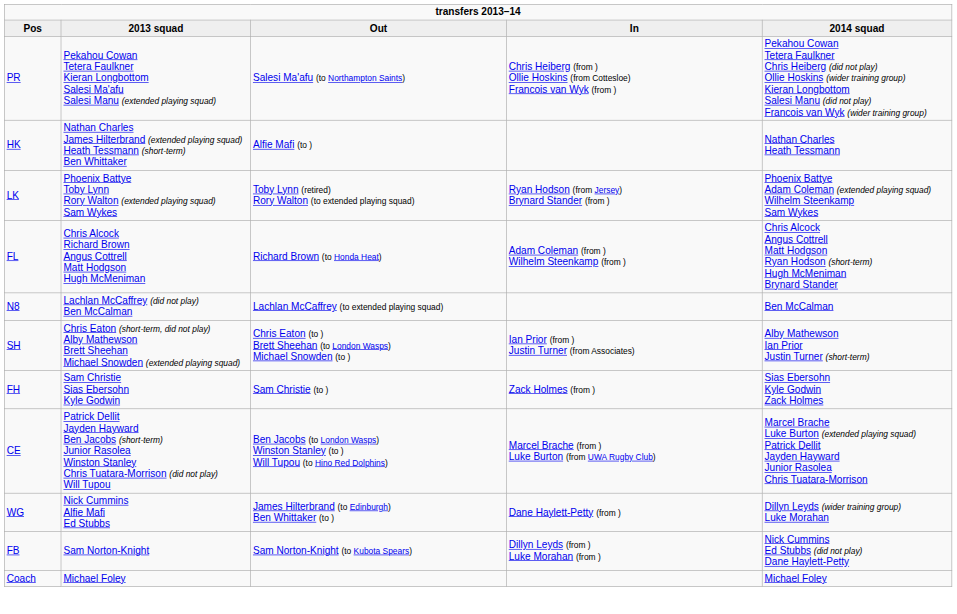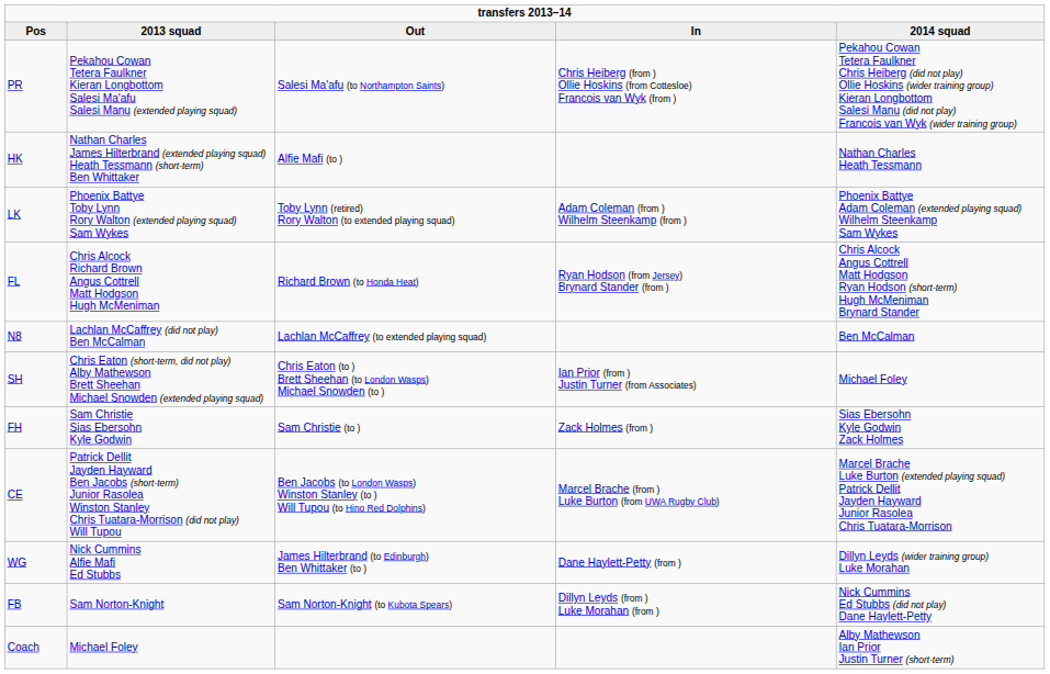 <table class="wikitable" style="text-align: left; width:95%">
 <tr>
 <td colspan="100%" style="text-align:center;"><strong> transfers 2013–14</strong></td>
 </tr>
 <tr>
 <th style="background:#efefef; width:6%;">Pos</th>
 <th style="background:#efefef; width:20%;">2013 squad</th>
 <th style="background:#efefef; width:27%;">Out</th>
 <th style="background:#efefef; width:27%;">In</th>
 <th style="background:#efefef; width:20%;">2014 squad</th>
 </tr>
 <tr>
 <td><a href='#'>PR</a></td>
 <td> <a href='#'>Pekahou Cowan</a><br><a href='#'>Tetera Faulkner</a><br><a href='#'>Kieran Longbottom</a><br><a href='#'>Salesi Ma'afu</a><br><a href='#'>Salesi Manu</a> <small><em>(extended playing squad)</em></small></td>
 <td>  <a href='#'>Salesi Ma'afu</a> <small>(to  <a href='#'>Northampton Saints</a>)</small></td>
 <td>  <a href='#'>Chris Heiberg</a> <small>(from )</small><br> <a href='#'>Ollie Hoskins</a> <small>(from Cottesloe)</small><br> <a href='#'>Francois van Wyk</a> <small>(from )</small></td>
 <td> <a href='#'>Pekahou Cowan</a><br><a href='#'>Tetera Faulkner</a><br><a href='#'>Chris Heiberg</a> <small><em>(did not play)</em></small><br><a href='#'>Ollie Hoskins</a> <small><em>(wider training group)</em></small><br><a href='#'>Kieran Longbottom</a><br><a href='#'>Salesi Manu</a> <small><em>(did not play)</em></small><br><a href='#'>Francois van Wyk</a> <small><em>(wider training group)</em></small></td>
 </tr>
 <tr>
 <td><a href='#'>HK</a></td>
 <td> <a href='#'>Nathan Charles</a><br><a href='#'>James Hilterbrand</a> <small><em>(extended playing squad)</em></small><br><a href='#'>Heath Tessmann</a> <small><em>(short-term)</em></small><br><a href='#'>Ben Whittaker</a></td>
 <td>  <a href='#'>Alfie Mafi</a> <small>(to )</small></td>
 <td></td>
 <td> <a href='#'>Nathan Charles</a><br><a href='#'>Heath Tessmann</a></td>
 </tr>
 <tr>
 <td><a href='#'>LK</a></td>
 <td> <a href='#'>Phoenix Battye</a><br><a href='#'>Toby Lynn</a><br><a href='#'>Rory Walton</a> <small><em>(extended playing squad)</em></small><br><a href='#'>Sam Wykes</a></td>
 <td>  <a href='#'>Toby Lynn</a> <small>(retired)</small><br> <a href='#'>Rory Walton</a> <small>(to extended playing squad)</small></td>
-<td>  <a href='#'>Ryan Hodson</a> <small>(from  <a href='#'>Jersey</a>)</small><br> <a href='#'>Brynard Stander</a> <small>(from )</small></td>
+<td>  <a href='#'>Adam Coleman</a> <small>(from )</small><br> <a href='#'>Wilhelm Steenkamp</a> <small>(from )</small></td>
 <td> <a href='#'>Phoenix Battye</a><br><a href='#'>Adam Coleman</a> <small><em>(extended playing squad)</em></small><br><a href='#'>Wilhelm Steenkamp</a><br><a href='#'>Sam Wykes</a></td>
 </tr>
 <tr>
 <td><a href='#'>FL</a></td>
 <td> <a href='#'>Chris Alcock</a><br><a href='#'>Richard Brown</a><br><a href='#'>Angus Cottrell</a><br><a href='#'>Matt Hodgson</a><br><a href='#'>Hugh McMeniman</a></td>
 <td>  <a href='#'>Richard Brown</a> <small>(to  <a href='#'>Honda Heat</a>)</small></td>
-<td>  <a href='#'>Adam Coleman</a> <small>(from )</small><br> <a href='#'>Wilhelm Steenkamp</a> <small>(from )</small></td>
+<td>  <a href='#'>Ryan Hodson</a> <small>(from  <a href='#'>Jersey</a>)</small><br> <a href='#'>Brynard Stander</a> <small>(from )</small></td>
 <td> <a href='#'>Chris Alcock</a><br><a href='#'>Angus Cottrell</a><br><a href='#'>Matt Hodgson</a><br><a href='#'>Ryan Hodson</a> <small><em>(short-term)</em></small><br><a href='#'>Hugh McMeniman</a><br><a href='#'>Brynard Stander</a></td>
 </tr>
 <tr>
 <td><a href='#'>N8</a></td>
 <td> <a href='#'>Lachlan McCaffrey</a> <small><em>(did not play)</em></small><br><a href='#'>Ben McCalman</a></td>
 <td>  <a href='#'>Lachlan McCaffrey</a> <small>(to  extended playing squad)</small></td>
 <td></td>
 <td> <a href='#'>Ben McCalman</a></td>
 </tr>
 <tr>
 <td><a href='#'>SH</a></td>
 <td> <a href='#'>Chris Eaton</a> <small><em>(short-term, did not play)</em></small><br><a href='#'>Alby Mathewson</a><br><a href='#'>Brett Sheehan</a><br><a href='#'>Michael Snowden</a> <small><em>(extended playing squad)</em></small></td>
 <td>  <a href='#'>Chris Eaton</a> <small>(to )</small><br> <a href='#'>Brett Sheehan</a> <small>(to  <a href='#'>London Wasps</a>)</small><br> <a href='#'>Michael Snowden</a> <small>(to )</small></td>
 <td>  <a href='#'>Ian Prior</a> <small>(from )</small><br> <a href='#'>Justin Turner</a> <small>(from Associates)</small></td>
-<td> <a href='#'>Alby Mathewson</a><br><a href='#'>Ian Prior</a><br><a href='#'>Justin Turner</a> <small><em>(short-term)</em></small></td>
+<td> <a href='#'>Michael Foley</a></td>
 </tr>
 <tr>
 <td><a href='#'>FH</a></td>
 <td> <a href='#'>Sam Christie</a><br><a href='#'>Sias Ebersohn</a><br><a href='#'>Kyle Godwin</a></td>
 <td>  <a href='#'>Sam Christie</a> <small>(to )</small></td>
 <td>  <a href='#'>Zack Holmes</a> <small>(from )</small></td>
 <td> <a href='#'>Sias Ebersohn</a><br><a href='#'>Kyle Godwin</a><br><a href='#'>Zack Holmes</a></td>
 </tr>
 <tr>
 <td><a href='#'>CE</a></td>
 <td> <a href='#'>Patrick Dellit</a><br><a href='#'>Jayden Hayward</a><br><a href='#'>Ben Jacobs</a> <small><em>(short-term)</em></small><br><a href='#'>Junior Rasolea</a><br><a href='#'>Winston Stanley</a><br><a href='#'>Chris Tuatara-Morrison</a> <small><em>(did not play)</em></small><br><a href='#'>Will Tupou</a></td>
 <td>  <a href='#'>Ben Jacobs</a> <small>(to  <a href='#'>London Wasps</a>)</small><br> <a href='#'>Winston Stanley</a> <small>(to )</small><br> <a href='#'>Will Tupou</a> <small>(to  <a href='#'>Hino Red Dolphins</a>)</small></td>
 <td>  <a href='#'>Marcel Brache</a> <small>(from )</small><br> <a href='#'>Luke Burton</a> <small>(from <a href='#'>UWA Rugby Club</a>)</small></td>
 <td> <a href='#'>Marcel Brache</a><br><a href='#'>Luke Burton</a> <small><em>(extended playing squad)</em></small><br><a href='#'>Patrick Dellit</a><br><a href='#'>Jayden Hayward</a><br><a href='#'>Junior Rasolea</a><br><a href='#'>Chris Tuatara-Morrison</a></td>
 </tr>
 <tr>
 <td><a href='#'>WG</a></td>
 <td> <a href='#'>Nick Cummins</a><br><a href='#'>Alfie Mafi</a><br><a href='#'>Ed Stubbs</a></td>
 <td>  <a href='#'>James Hilterbrand</a> <small>(to  <a href='#'>Edinburgh</a>)</small><br> <a href='#'>Ben Whittaker</a> <small>(to )</small></td>
 <td>  <a href='#'>Dane Haylett-Petty</a> <small>(from )</small></td>
 <td> <a href='#'>Dillyn Leyds</a> <small><em>(wider training group)</em></small><br><a href='#'>Luke Morahan</a></td>
 </tr>
 <tr>
 <td><a href='#'>FB</a></td>
 <td> <a href='#'>Sam Norton-Knight</a></td>
 <td>  <a href='#'>Sam Norton-Knight</a> <small>(to  <a href='#'>Kubota Spears</a>)</small></td>
 <td>  <a href='#'>Dillyn Leyds</a> <small>(from )</small><br> <a href='#'>Luke Morahan</a> <small>(from )</small></td>
 <td> <a href='#'>Nick Cummins</a><br><a href='#'>Ed Stubbs</a> <small><em>(did not play)</em></small><br><a href='#'>Dane Haylett-Petty</a></td>
 </tr>
 <tr>
 <td><a href='#'>Coach</a></td>
 <td> <a href='#'>Michael Foley</a></td>
 <td></td>
 <td></td>
-<td> <a href='#'>Michael Foley</a></td>
+<td> <a href='#'>Alby Mathewson</a><br><a href='#'>Ian Prior</a><br><a href='#'>Justin Turner</a> <small><em>(short-term)</em></small></td>
 </tr>
 </table>
